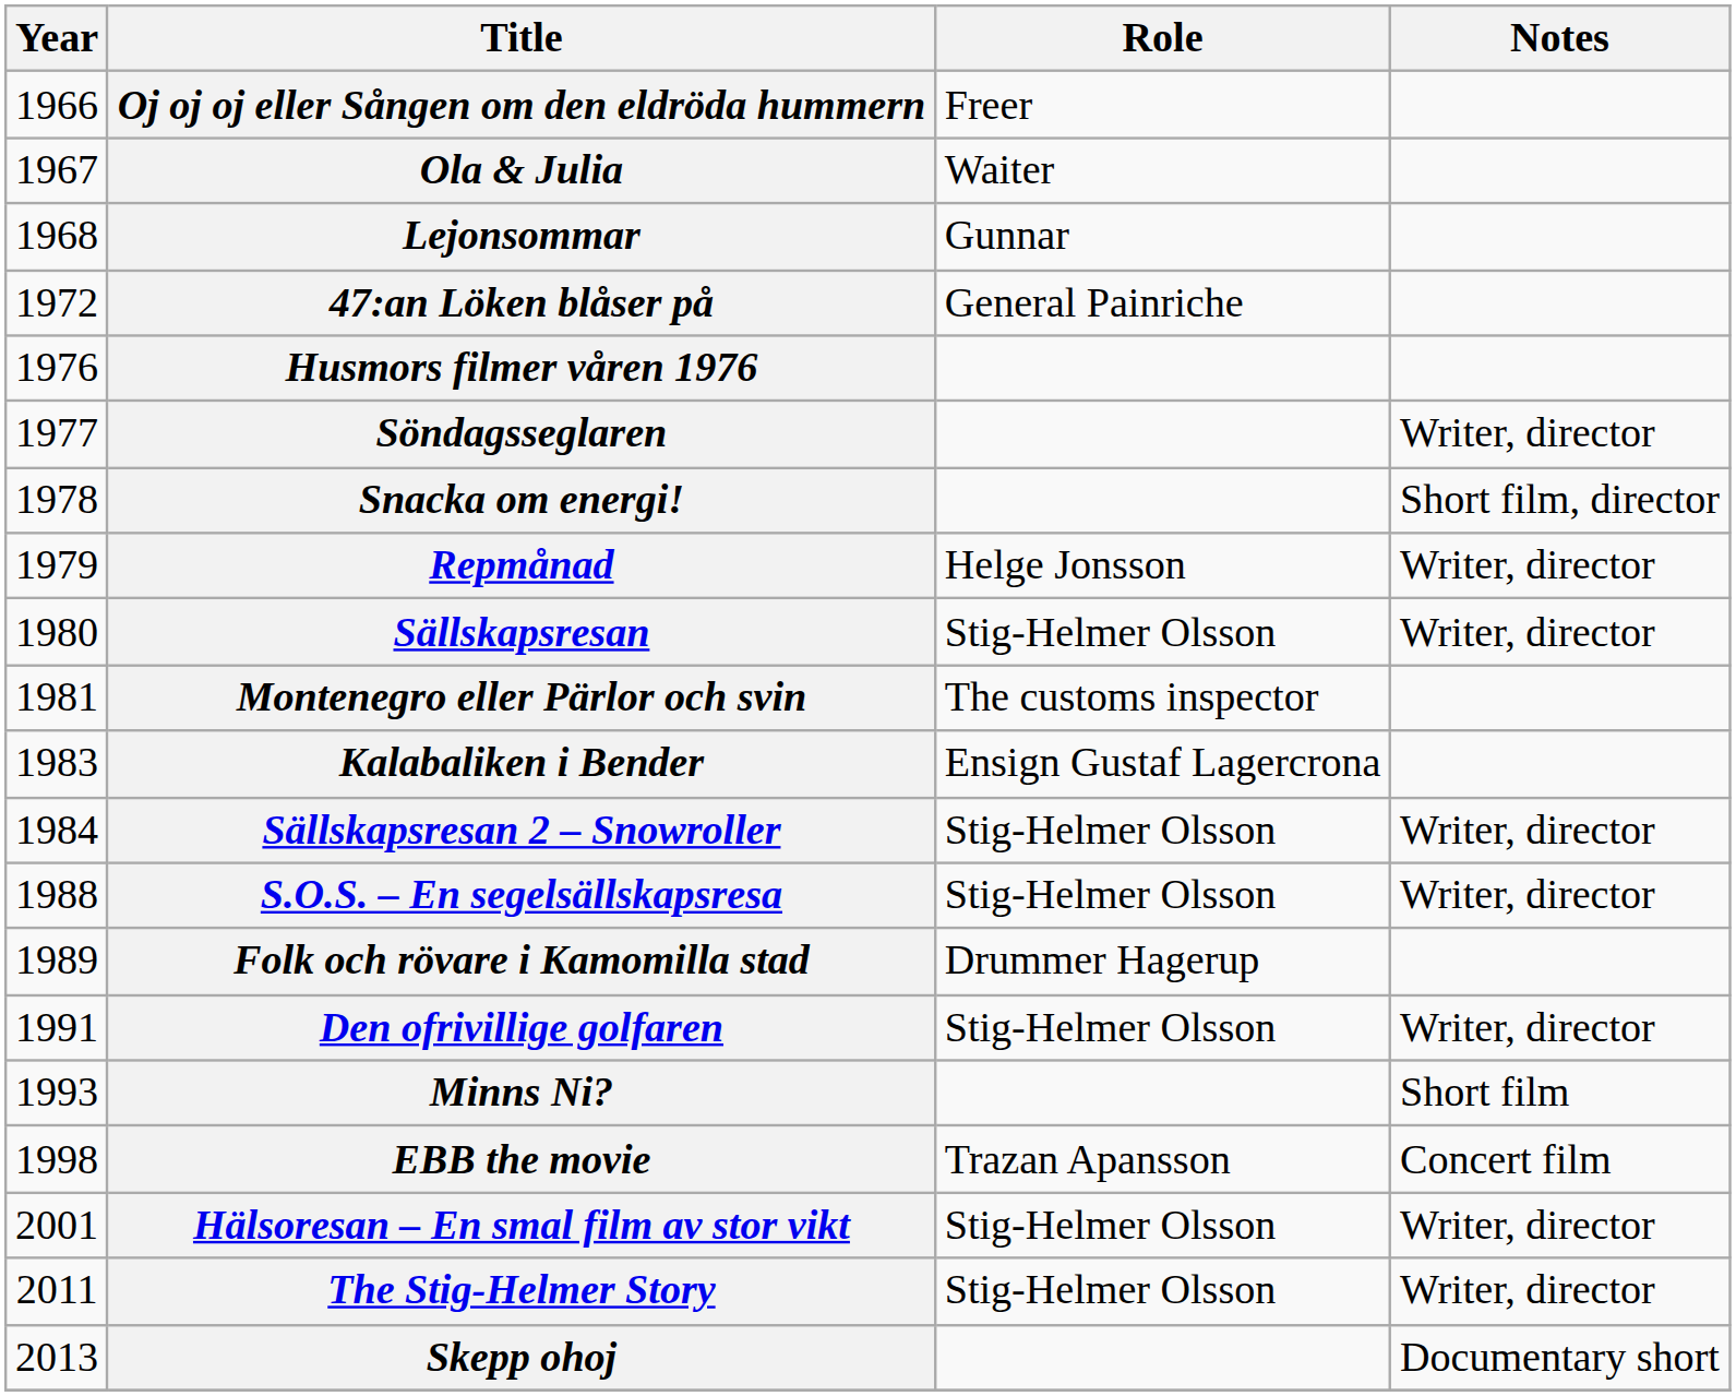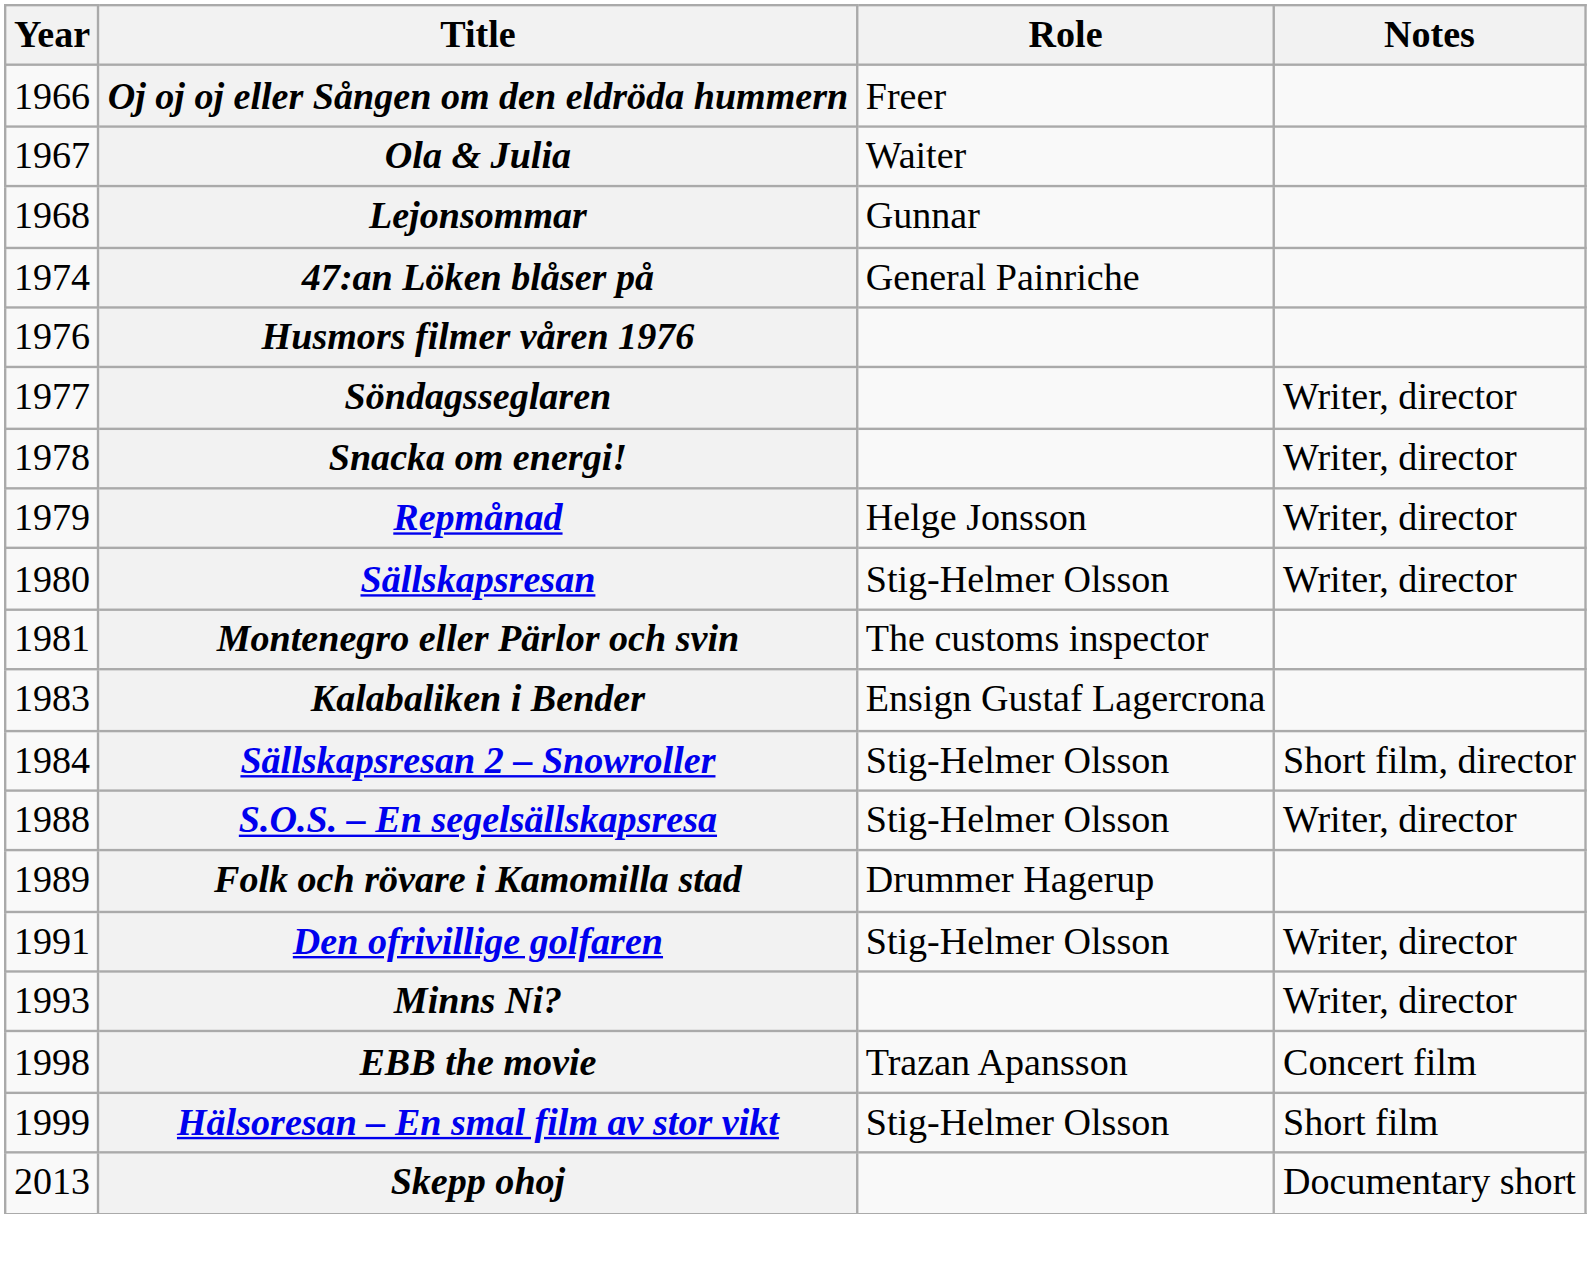 <table class="wikitable sortable plainrowheaders">
 <tr>
 <th scope="col">Year</th>
 <th scope="col">Title</th>
 <th scope="col">Role</th>
 <th scope="col" class="unsortable">Notes</th>
 </tr>
 <tr>
 <td style="text-align:center;">1966</td>
 <th scope="row"><em>Oj oj oj eller Sången om den eldröda hummern</em></th>
 <td>Freer</td>
 <td></td>
 </tr>
 <tr>
 <td style="text-align:center;">1967</td>
 <th scope="row"><em>Ola & Julia</em></th>
 <td>Waiter</td>
 <td></td>
 </tr>
 <tr>
 <td style="text-align:center;">1968</td>
 <th scope="row"><em>Lejonsommar</em></th>
 <td>Gunnar</td>
 <td></td>
 </tr>
 <tr>
-<td style="text-align:center;">1972</td>
+<td style="text-align:center;">1974</td>
 <th scope="row"><em>47:an Löken blåser på</em></th>
 <td>General Painriche</td>
 <td></td>
 </tr>
 <tr>
 <td style="text-align:center;">1976</td>
 <th scope="row"><em>Husmors filmer våren 1976</em></th>
 <td></td>
 <td></td>
 </tr>
 <tr>
 <td style="text-align:center;">1977</td>
 <th scope="row"><em>Söndagsseglaren</em></th>
 <td></td>
 <td>Writer, director</td>
 </tr>
 <tr>
 <td style="text-align:center;">1978</td>
 <th scope="row"><em>Snacka om energi!</em></th>
 <td></td>
-<td>Short film, director</td>
+<td>Writer, director</td>
 </tr>
 <tr>
 <td style="text-align:center;">1979</td>
 <th scope="row"><em><a href='#'>Repmånad</a></em></th>
 <td>Helge Jonsson</td>
 <td>Writer, director</td>
 </tr>
 <tr>
 <td style="text-align:center;">1980</td>
 <th scope="row"><em><a href='#'>Sällskapsresan</a></em></th>
 <td>Stig-Helmer Olsson</td>
 <td>Writer, director</td>
 </tr>
 <tr>
 <td style="text-align:center;">1981</td>
 <th scope="row"><em>Montenegro eller Pärlor och svin</em></th>
 <td>The customs inspector</td>
 <td></td>
 </tr>
 <tr>
 <td style="text-align:center;">1983</td>
 <th scope="row"><em>Kalabaliken i Bender</em></th>
 <td>Ensign Gustaf Lagercrona</td>
 <td></td>
 </tr>
 <tr>
 <td style="text-align:center;">1984</td>
 <th scope="row"><em><a href='#'>Sällskapsresan 2 – Snowroller</a></em></th>
 <td>Stig-Helmer Olsson</td>
-<td>Writer, director</td>
+<td>Short film, director</td>
 </tr>
 <tr>
 <td style="text-align:center;">1988</td>
 <th scope="row"><em><a href='#'>S.O.S. – En segelsällskapsresa</a></em></th>
 <td>Stig-Helmer Olsson</td>
 <td>Writer, director</td>
 </tr>
 <tr>
 <td style="text-align:center;">1989</td>
 <th scope="row"><em>Folk och rövare i Kamomilla stad</em></th>
 <td>Drummer Hagerup</td>
 <td></td>
 </tr>
 <tr>
 <td style="text-align:center;">1991</td>
 <th scope="row"><em><a href='#'>Den ofrivillige golfaren</a></em></th>
 <td>Stig-Helmer Olsson</td>
 <td>Writer, director</td>
 </tr>
 <tr>
 <td style="text-align:center;">1993</td>
 <th scope="row"><em>Minns Ni?</em></th>
 <td></td>
-<td>Short film</td>
+<td>Writer, director</td>
 </tr>
 <tr>
 <td style="text-align:center;">1998</td>
 <th scope="row"><em>EBB the movie</em></th>
 <td>Trazan Apansson</td>
 <td>Concert film</td>
 </tr>
 <tr>
-<td style="text-align:center;">2001</td>
+<td style="text-align:center;">1999</td>
 <th scope="row"><em><a href='#'>Hälsoresan – En smal film av stor vikt</a></em></th>
 <td>Stig-Helmer Olsson</td>
-<td>Writer, director</td>
-</tr>
-<tr>
-<td style="text-align:center;">2011</td>
-<th scope="row"><em><a href='#'>The Stig-Helmer Story</a></em></th>
-<td>Stig-Helmer Olsson</td>
-<td>Writer, director</td>
+<td>Short film</td>
 </tr>
 <tr>
 <td style="text-align:center;">2013</td>
 <th scope="row"><em>Skepp ohoj</em></th>
 <td></td>
 <td>Documentary short</td>
 </tr>
 <tr>
 </tr>
 </table>
